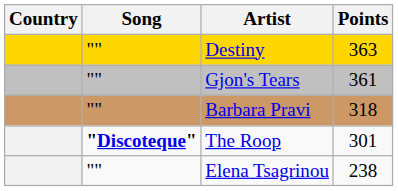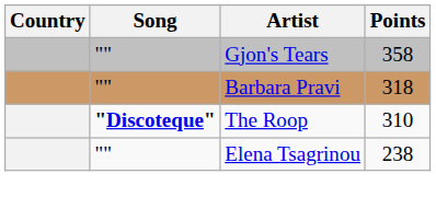 <table class="wikitable plainrowheaders">
 <tr>
 <th>Country</th>
 <th>Song</th>
 <th>Artist</th>
 <th>Points</th>
 </tr>
-<tr style="background:gold;">
-<th scope="row" style="background:gold;"></th>
-<td>""</td>
-<td><a href='#'>Destiny</a></td>
-<td style="text-align:center;">363</td>
-</tr>
 <tr style="background:silver;">
 <th scope="row" style="background:silver;"></th>
 <td>""</td>
 <td><a href='#'>Gjon's Tears</a></td>
-<td style="text-align:center;">361</td>
+<td style="text-align:center;">358</td>
 </tr>
 <tr style="background:#c96;">
 <th scope="row" style="background:#c96;"></th>
 <td>""</td>
 <td><a href='#'>Barbara Pravi</a></td>
 <td style="text-align:center;">318</td>
 </tr>
 <tr>
 <th scope="row"></th>
 <td><strong>"<a href='#'>Discoteque</a>"</strong></td>
 <td><a href='#'>The Roop</a></td>
-<td style="text-align:center;">301</td>
+<td style="text-align:center;">310</td>
 </tr>
 <tr>
 <th scope="row"></th>
 <td>""</td>
 <td><a href='#'>Elena Tsagrinou</a></td>
 <td style="text-align:center;">238</td>
 </tr>
 </table>
